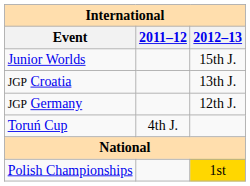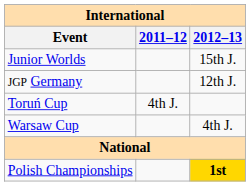 <table class="wikitable" style="text-align:center">
 <tr>
 <th style="background-color: #ffdead; " colspan=3 align=center>International</th>
 </tr>
 <tr>
 <th>Event</th>
 <th><a href='#'>2011–12</a></th>
 <th><a href='#'>2012–13</a></th>
 </tr>
 <tr>
 <td align=left><a href='#'>Junior Worlds</a></td>
 <td></td>
 <td>15th J.</td>
 </tr>
 <tr>
-<td align=left><small>JGP</small> <a href='#'>Croatia</a></td>
-<td></td>
-<td>13th J.</td>
-</tr>
-<tr>
 <td align=left><small>JGP</small> <a href='#'>Germany</a></td>
 <td></td>
 <td>12th J.</td>
 </tr>
 <tr>
 <td align=left><a href='#'>Toruń Cup</a></td>
 <td>4th J.</td>
 <td></td>
 </tr>
 <tr>
+<td align=left><a href='#'>Warsaw Cup</a></td>
+<td></td>
+<td>4th J.</td>
+</tr>
+<tr>
 <th style="background-color: #ffdead; " colspan=3 align=center>National</th>
 </tr>
 <tr>
 <td align=left><a href='#'>Polish Championships</a></td>
 <td></td>
-<td bgcolor="gold">1st</td>
+<td bgcolor="gold"><strong>1st</strong></td>
 </tr>
 </table>
